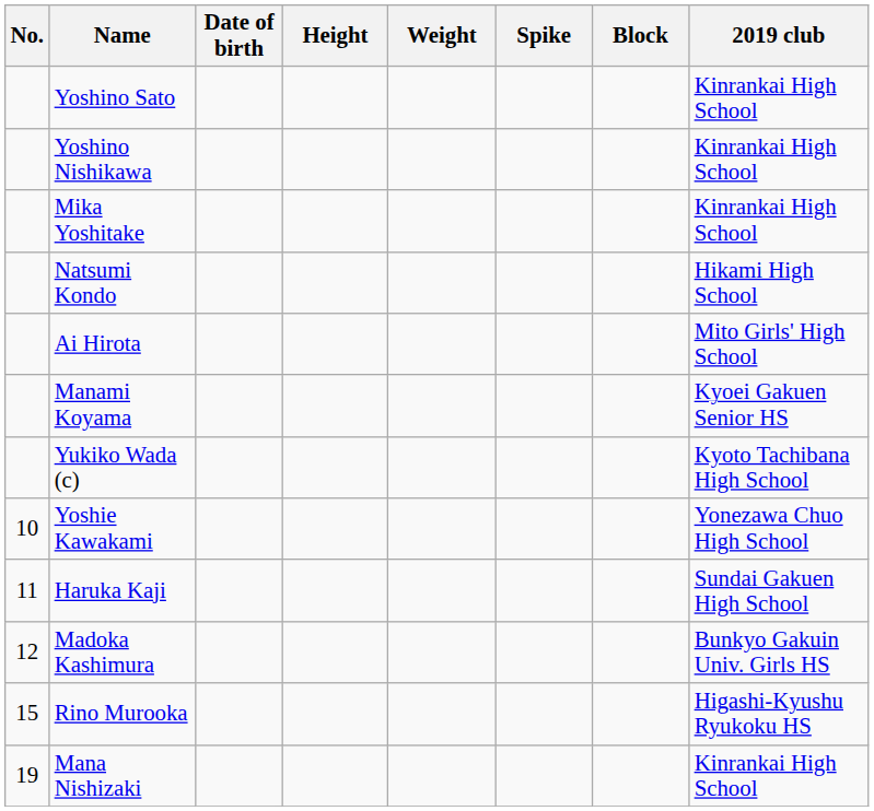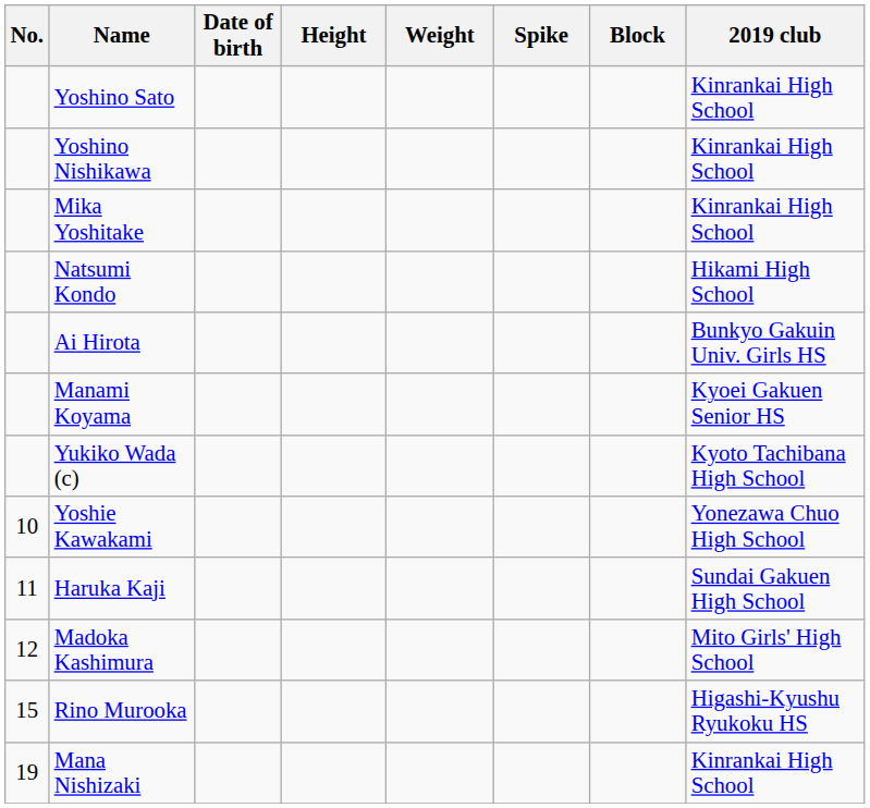 <table class="wikitable sortable" style="font-size:100%; text-align:center;">
 <tr>
 <th>No.</th>
 <th style="width:12em">Name</th>
 <th style="width:8em">Date of birth</th>
 <th style="width:9em">Height</th>
 <th style="width:9em">Weight</th>
 <th style="width:9em">Spike</th>
 <th style="width:9em">Block</th>
 <th style="width:20em">2019 club</th>
 </tr>
 <tr>
 <td></td>
 <td align=left><a href='#'>Yoshino Sato</a></td>
 <td align=right></td>
 <td></td>
 <td></td>
 <td></td>
 <td></td>
 <td align=left> <a href='#'>Kinrankai High School</a></td>
 </tr>
 <tr>
 <td></td>
 <td align=left><a href='#'>Yoshino Nishikawa</a></td>
 <td align=right></td>
 <td></td>
 <td></td>
 <td></td>
 <td></td>
 <td align=left> <a href='#'>Kinrankai High School</a></td>
 </tr>
 <tr>
 <td></td>
 <td align=left><a href='#'>Mika Yoshitake</a></td>
 <td align=right></td>
 <td></td>
 <td></td>
 <td></td>
 <td></td>
 <td align=left> <a href='#'>Kinrankai High School</a></td>
 </tr>
 <tr>
 <td></td>
 <td align=left><a href='#'>Natsumi Kondo</a></td>
 <td align=right></td>
 <td></td>
 <td></td>
 <td></td>
 <td></td>
 <td align=left> <a href='#'>Hikami High School</a></td>
 </tr>
 <tr>
 <td></td>
 <td align=left><a href='#'>Ai Hirota</a></td>
 <td align=right></td>
 <td></td>
 <td></td>
 <td></td>
 <td></td>
-<td align=left> <a href='#'>Mito Girls' High School</a></td>
+<td align=left> <a href='#'>Bunkyo Gakuin Univ. Girls HS</a></td>
 </tr>
 <tr>
 <td></td>
 <td align=left><a href='#'>Manami Koyama</a></td>
 <td align=right></td>
 <td></td>
 <td></td>
 <td></td>
 <td></td>
 <td align=left> <a href='#'>Kyoei Gakuen Senior HS</a></td>
 </tr>
 <tr>
 <td></td>
 <td align=left><a href='#'>Yukiko Wada</a> (c)</td>
 <td align=right></td>
 <td></td>
 <td></td>
 <td></td>
 <td></td>
 <td align=left> <a href='#'>Kyoto Tachibana High School</a></td>
 </tr>
 <tr>
 <td>10</td>
 <td align=left><a href='#'>Yoshie Kawakami</a></td>
 <td align=right></td>
 <td></td>
 <td></td>
 <td></td>
 <td></td>
 <td align=left> <a href='#'>Yonezawa Chuo High School</a></td>
 </tr>
 <tr>
 <td>11</td>
 <td align=left><a href='#'>Haruka Kaji</a></td>
 <td align=right></td>
 <td></td>
 <td></td>
 <td></td>
 <td></td>
 <td align=left> <a href='#'>Sundai Gakuen High School</a></td>
 </tr>
 <tr>
 <td>12</td>
 <td align=left><a href='#'>Madoka Kashimura</a></td>
 <td align=right></td>
 <td></td>
 <td></td>
 <td></td>
 <td></td>
-<td align=left> <a href='#'>Bunkyo Gakuin Univ. Girls HS</a></td>
+<td align=left> <a href='#'>Mito Girls' High School</a></td>
 </tr>
 <tr>
 <td>15</td>
 <td align=left><a href='#'>Rino Murooka</a></td>
 <td align=right></td>
 <td></td>
 <td></td>
 <td></td>
 <td></td>
 <td align=left> <a href='#'>Higashi-Kyushu Ryukoku HS</a></td>
 </tr>
 <tr>
 <td>19</td>
 <td align=left><a href='#'>Mana Nishizaki</a></td>
 <td align=right></td>
 <td></td>
 <td></td>
 <td></td>
 <td></td>
 <td align=left> <a href='#'>Kinrankai High School</a></td>
 </tr>
 </table>
